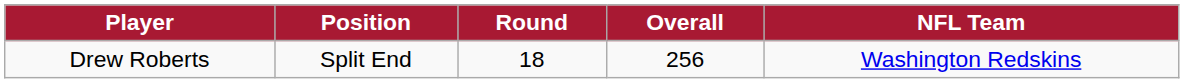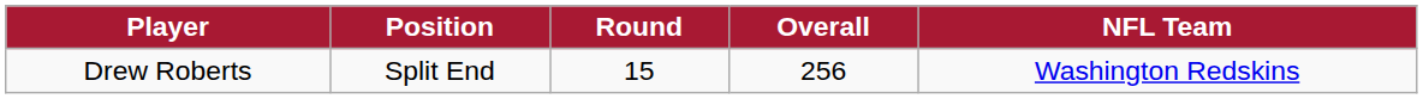 <table class="wikitable" width="65%">
 <tr align="center" style="background:#A81933;color:#FFFFFF;">
 <td><strong>Player</strong></td>
 <td><strong>Position</strong></td>
 <td><strong>Round</strong></td>
 <td><strong>Overall</strong></td>
 <td><strong>NFL Team</strong></td>
 </tr>
 <tr align="center" bgcolor="">
 <td>Drew Roberts</td>
 <td>Split End</td>
-<td>18</td>
+<td>15</td>
 <td>256</td>
 <td><a href='#'>Washington Redskins</a></td>
 </tr>
 </table>
